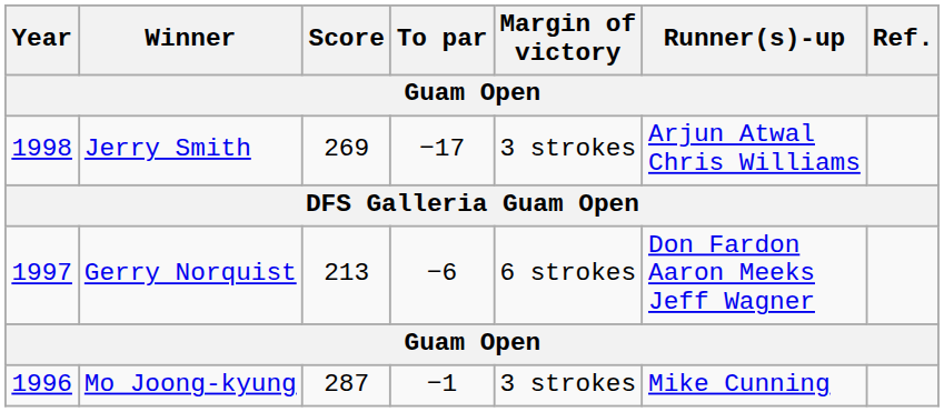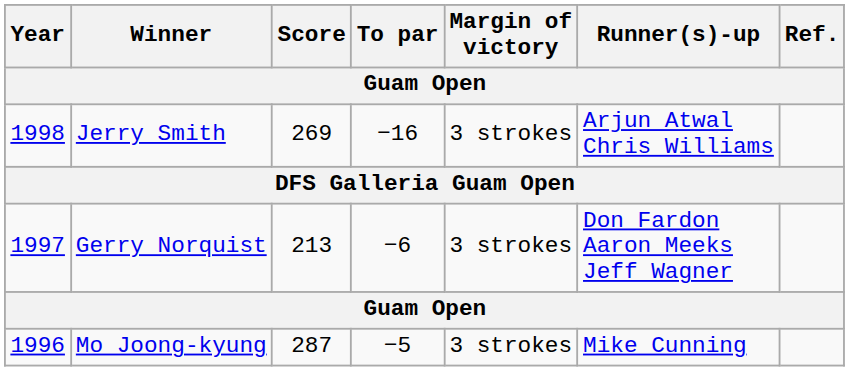 <table class="wikitable" style="font-size:95%">
 <tr>
 <th>Year</th>
 <th>Winner</th>
 <th>Score</th>
 <th>To par</th>
 <th>Margin of<br>victory</th>
 <th>Runner(s)-up</th>
 <th>Ref.</th>
 </tr>
 <tr>
 <th colspan=9>Guam Open</th>
 </tr>
 <tr>
 <td><a href='#'>1998</a></td>
 <td> <a href='#'>Jerry Smith</a></td>
 <td align=center>269</td>
-<td align=center>−17</td>
+<td align=center>−16</td>
 <td>3 strokes</td>
 <td> <a href='#'>Arjun Atwal</a><br> <a href='#'>Chris Williams</a></td>
 <td></td>
 </tr>
 <tr>
 <th colspan=9>DFS Galleria Guam Open</th>
 </tr>
 <tr>
 <td><a href='#'>1997</a></td>
 <td> <a href='#'>Gerry Norquist</a></td>
 <td align=center>213</td>
 <td align=center>−6</td>
-<td>6 strokes</td>
+<td>3 strokes</td>
 <td> <a href='#'>Don Fardon</a><br> <a href='#'>Aaron Meeks</a><br> <a href='#'>Jeff Wagner</a></td>
 <td></td>
 </tr>
 <tr>
 <th colspan=9>Guam Open</th>
 </tr>
 <tr>
 <td><a href='#'>1996</a></td>
 <td> <a href='#'>Mo Joong-kyung</a></td>
 <td align=center>287</td>
-<td align=center>−1</td>
+<td align=center>−5</td>
 <td>3 strokes</td>
 <td> <a href='#'>Mike Cunning</a></td>
 <td></td>
 </tr>
 </table>
